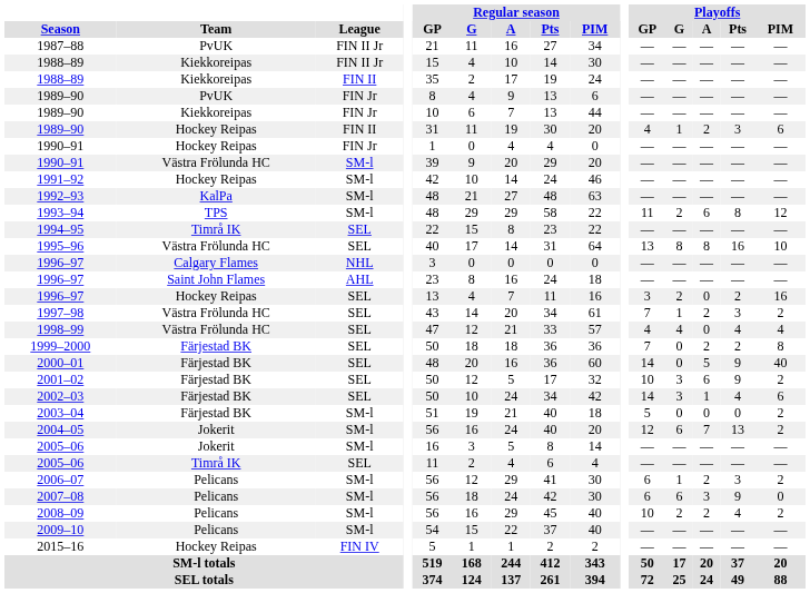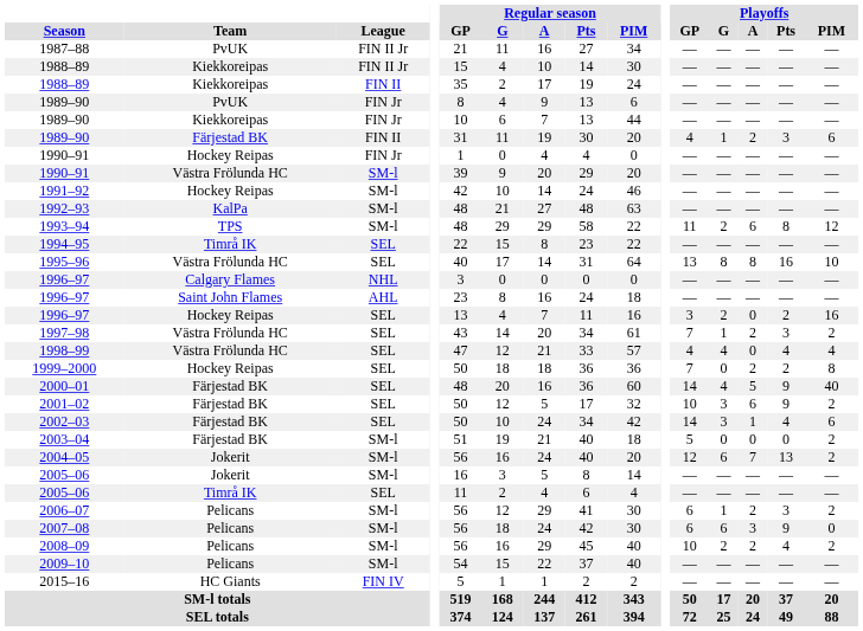 <table border="0" cellpadding="1" cellspacing="0" style="text-align:center; width:60em;">
 <tr style="background:#e0e0e0;">
 <th colspan="3"  bgcolor="#ffffff"> </th>
 <th rowspan="99" bgcolor="#ffffff"> </th>
 <th colspan="5"><a href='#'>Regular season</a></th>
 <th rowspan="99" bgcolor="#ffffff"> </th>
 <th colspan="5"><a href='#'>Playoffs</a></th>
 </tr>
 <tr style="background:#e0e0e0;">
 <th><a href='#'>Season</a></th>
 <th>Team</th>
 <th>League</th>
 <th>GP</th>
 <th><a href='#'>G</a></th>
 <th><a href='#'>A</a></th>
 <th><a href='#'>Pts</a></th>
 <th><a href='#'>PIM</a></th>
 <th>GP</th>
 <th>G</th>
 <th>A</th>
 <th>Pts</th>
 <th>PIM</th>
 </tr>
 <tr>
 <td>1987–88</td>
 <td>PvUK</td>
 <td>FIN II Jr</td>
 <td>21</td>
 <td>11</td>
 <td>16</td>
 <td>27</td>
 <td>34</td>
 <td>—</td>
 <td>—</td>
 <td>—</td>
 <td>—</td>
 <td>—</td>
 </tr>
 <tr bgcolor="#f0f0f0">
 <td>1988–89</td>
 <td>Kiekkoreipas</td>
 <td>FIN II Jr</td>
 <td>15</td>
 <td>4</td>
 <td>10</td>
 <td>14</td>
 <td>30</td>
 <td>—</td>
 <td>—</td>
 <td>—</td>
 <td>—</td>
 <td>—</td>
 </tr>
 <tr>
 <td><a href='#'>1988–89</a></td>
 <td>Kiekkoreipas</td>
 <td><a href='#'>FIN II</a></td>
 <td>35</td>
 <td>2</td>
 <td>17</td>
 <td>19</td>
 <td>24</td>
 <td>—</td>
 <td>—</td>
 <td>—</td>
 <td>—</td>
 <td>—</td>
 </tr>
 <tr bgcolor="#f0f0f0">
 <td>1989–90</td>
 <td>PvUK</td>
 <td>FIN Jr</td>
 <td>8</td>
 <td>4</td>
 <td>9</td>
 <td>13</td>
 <td>6</td>
 <td>—</td>
 <td>—</td>
 <td>—</td>
 <td>—</td>
 <td>—</td>
 </tr>
 <tr>
 <td>1989–90</td>
 <td>Kiekkoreipas</td>
 <td>FIN Jr</td>
 <td>10</td>
 <td>6</td>
 <td>7</td>
 <td>13</td>
 <td>44</td>
 <td>—</td>
 <td>—</td>
 <td>—</td>
 <td>—</td>
 <td>—</td>
 </tr>
 <tr bgcolor="#f0f0f0">
 <td><a href='#'>1989–90</a></td>
-<td>Hockey Reipas</td>
+<td><a href='#'>Färjestad BK</a></td>
 <td>FIN II</td>
 <td>31</td>
 <td>11</td>
 <td>19</td>
 <td>30</td>
 <td>20</td>
 <td>4</td>
 <td>1</td>
 <td>2</td>
 <td>3</td>
 <td>6</td>
 </tr>
 <tr>
 <td>1990–91</td>
 <td>Hockey Reipas</td>
 <td>FIN Jr</td>
 <td>1</td>
 <td>0</td>
 <td>4</td>
 <td>4</td>
 <td>0</td>
 <td>—</td>
 <td>—</td>
 <td>—</td>
 <td>—</td>
 <td>—</td>
 </tr>
 <tr bgcolor="#f0f0f0">
 <td><a href='#'>1990–91</a></td>
 <td>Västra Frölunda HC</td>
 <td><a href='#'>SM-l</a></td>
 <td>39</td>
 <td>9</td>
 <td>20</td>
 <td>29</td>
 <td>20</td>
 <td>—</td>
 <td>—</td>
 <td>—</td>
 <td>—</td>
 <td>—</td>
 </tr>
 <tr>
 <td><a href='#'>1991–92</a></td>
 <td>Hockey Reipas</td>
 <td>SM-l</td>
 <td>42</td>
 <td>10</td>
 <td>14</td>
 <td>24</td>
 <td>46</td>
 <td>—</td>
 <td>—</td>
 <td>—</td>
 <td>—</td>
 <td>—</td>
 </tr>
 <tr bgcolor="#f0f0f0">
 <td><a href='#'>1992–93</a></td>
 <td><a href='#'>KalPa</a></td>
 <td>SM-l</td>
 <td>48</td>
 <td>21</td>
 <td>27</td>
 <td>48</td>
 <td>63</td>
 <td>—</td>
 <td>—</td>
 <td>—</td>
 <td>—</td>
 <td>—</td>
 </tr>
 <tr>
 <td><a href='#'>1993–94</a></td>
 <td><a href='#'>TPS</a></td>
 <td>SM-l</td>
 <td>48</td>
 <td>29</td>
 <td>29</td>
 <td>58</td>
 <td>22</td>
 <td>11</td>
 <td>2</td>
 <td>6</td>
 <td>8</td>
 <td>12</td>
 </tr>
 <tr bgcolor="#f0f0f0">
 <td><a href='#'>1994–95</a></td>
 <td><a href='#'>Timrå IK</a></td>
 <td><a href='#'>SEL</a></td>
 <td>22</td>
 <td>15</td>
 <td>8</td>
 <td>23</td>
 <td>22</td>
 <td>—</td>
 <td>—</td>
 <td>—</td>
 <td>—</td>
 <td>—</td>
 </tr>
 <tr>
 <td><a href='#'>1995–96</a></td>
 <td>Västra Frölunda HC</td>
 <td>SEL</td>
 <td>40</td>
 <td>17</td>
 <td>14</td>
 <td>31</td>
 <td>64</td>
 <td>13</td>
 <td>8</td>
 <td>8</td>
 <td>16</td>
 <td>10</td>
 </tr>
 <tr bgcolor="#f0f0f0">
 <td><a href='#'>1996–97</a></td>
 <td><a href='#'>Calgary Flames</a></td>
 <td><a href='#'>NHL</a></td>
 <td>3</td>
 <td>0</td>
 <td>0</td>
 <td>0</td>
 <td>0</td>
 <td>—</td>
 <td>—</td>
 <td>—</td>
 <td>—</td>
 <td>—</td>
 </tr>
 <tr>
 <td><a href='#'>1996–97</a></td>
 <td><a href='#'>Saint John Flames</a></td>
 <td><a href='#'>AHL</a></td>
 <td>23</td>
 <td>8</td>
 <td>16</td>
 <td>24</td>
 <td>18</td>
 <td>—</td>
 <td>—</td>
 <td>—</td>
 <td>—</td>
 <td>—</td>
 </tr>
 <tr bgcolor="#f0f0f0">
 <td><a href='#'>1996–97</a></td>
 <td>Hockey Reipas</td>
 <td>SEL</td>
 <td>13</td>
 <td>4</td>
 <td>7</td>
 <td>11</td>
 <td>16</td>
 <td>3</td>
 <td>2</td>
 <td>0</td>
 <td>2</td>
 <td>16</td>
 </tr>
 <tr>
 <td><a href='#'>1997–98</a></td>
 <td>Västra Frölunda HC</td>
 <td>SEL</td>
 <td>43</td>
 <td>14</td>
 <td>20</td>
 <td>34</td>
 <td>61</td>
 <td>7</td>
 <td>1</td>
 <td>2</td>
 <td>3</td>
 <td>2</td>
 </tr>
 <tr bgcolor="#f0f0f0">
 <td><a href='#'>1998–99</a></td>
 <td>Västra Frölunda HC</td>
 <td>SEL</td>
 <td>47</td>
 <td>12</td>
 <td>21</td>
 <td>33</td>
 <td>57</td>
 <td>4</td>
 <td>4</td>
 <td>0</td>
 <td>4</td>
 <td>4</td>
 </tr>
 <tr>
 <td><a href='#'>1999–2000</a></td>
-<td><a href='#'>Färjestad BK</a></td>
+<td>Hockey Reipas</td>
 <td>SEL</td>
 <td>50</td>
 <td>18</td>
 <td>18</td>
 <td>36</td>
 <td>36</td>
 <td>7</td>
 <td>0</td>
 <td>2</td>
 <td>2</td>
 <td>8</td>
 </tr>
 <tr bgcolor="#f0f0f0">
 <td><a href='#'>2000–01</a></td>
 <td>Färjestad BK</td>
 <td>SEL</td>
 <td>48</td>
 <td>20</td>
 <td>16</td>
 <td>36</td>
 <td>60</td>
 <td>14</td>
-<td>0</td>
+<td>4</td>
 <td>5</td>
 <td>9</td>
 <td>40</td>
 </tr>
 <tr>
 <td><a href='#'>2001–02</a></td>
 <td>Färjestad BK</td>
 <td>SEL</td>
 <td>50</td>
 <td>12</td>
 <td>5</td>
 <td>17</td>
 <td>32</td>
 <td>10</td>
 <td>3</td>
 <td>6</td>
 <td>9</td>
 <td>2</td>
 </tr>
 <tr bgcolor="#f0f0f0">
 <td><a href='#'>2002–03</a></td>
 <td>Färjestad BK</td>
 <td>SEL</td>
 <td>50</td>
 <td>10</td>
 <td>24</td>
 <td>34</td>
 <td>42</td>
 <td>14</td>
 <td>3</td>
 <td>1</td>
 <td>4</td>
 <td>6</td>
 </tr>
 <tr>
 <td><a href='#'>2003–04</a></td>
 <td>Färjestad BK</td>
 <td>SM-l</td>
 <td>51</td>
 <td>19</td>
 <td>21</td>
 <td>40</td>
 <td>18</td>
 <td>5</td>
 <td>0</td>
 <td>0</td>
 <td>0</td>
 <td>2</td>
 </tr>
 <tr bgcolor="#f0f0f0">
 <td><a href='#'>2004–05</a></td>
 <td>Jokerit</td>
 <td>SM-l</td>
 <td>56</td>
 <td>16</td>
 <td>24</td>
 <td>40</td>
 <td>20</td>
 <td>12</td>
 <td>6</td>
 <td>7</td>
 <td>13</td>
 <td>2</td>
 </tr>
 <tr>
 <td><a href='#'>2005–06</a></td>
 <td>Jokerit</td>
 <td>SM-l</td>
 <td>16</td>
 <td>3</td>
 <td>5</td>
 <td>8</td>
 <td>14</td>
 <td>—</td>
 <td>—</td>
 <td>—</td>
 <td>—</td>
 <td>—</td>
 </tr>
 <tr bgcolor="#f0f0f0">
 <td><a href='#'>2005–06</a></td>
 <td><a href='#'>Timrå IK</a></td>
 <td>SEL</td>
 <td>11</td>
 <td>2</td>
 <td>4</td>
 <td>6</td>
 <td>4</td>
 <td>—</td>
 <td>—</td>
 <td>—</td>
 <td>—</td>
 <td>—</td>
 </tr>
 <tr>
 <td><a href='#'>2006–07</a></td>
 <td>Pelicans</td>
 <td>SM-l</td>
 <td>56</td>
 <td>12</td>
 <td>29</td>
 <td>41</td>
 <td>30</td>
 <td>6</td>
 <td>1</td>
 <td>2</td>
 <td>3</td>
 <td>2</td>
 </tr>
 <tr bgcolor="#f0f0f0">
 <td><a href='#'>2007–08</a></td>
 <td>Pelicans</td>
 <td>SM-l</td>
 <td>56</td>
 <td>18</td>
 <td>24</td>
 <td>42</td>
 <td>30</td>
 <td>6</td>
 <td>6</td>
 <td>3</td>
 <td>9</td>
 <td>0</td>
 </tr>
 <tr>
 <td><a href='#'>2008–09</a></td>
 <td>Pelicans</td>
 <td>SM-l</td>
 <td>56</td>
 <td>16</td>
 <td>29</td>
 <td>45</td>
 <td>40</td>
 <td>10</td>
 <td>2</td>
 <td>2</td>
 <td>4</td>
 <td>2</td>
 </tr>
 <tr bgcolor="#f0f0f0">
 <td><a href='#'>2009–10</a></td>
 <td>Pelicans</td>
 <td>SM-l</td>
 <td>54</td>
 <td>15</td>
 <td>22</td>
 <td>37</td>
 <td>40</td>
 <td>—</td>
 <td>—</td>
 <td>—</td>
 <td>—</td>
 <td>—</td>
 </tr>
 <tr>
 <td>2015–16</td>
-<td>Hockey Reipas</td>
+<td>HC Giants</td>
 <td><a href='#'>FIN IV</a></td>
 <td>5</td>
 <td>1</td>
 <td>1</td>
 <td>2</td>
 <td>2</td>
 <td>—</td>
 <td>—</td>
 <td>—</td>
 <td>—</td>
 <td>—</td>
 </tr>
 <tr bgcolor="#e0e0e0">
 <th colspan="3">SM-l totals</th>
 <th>519</th>
 <th>168</th>
 <th>244</th>
 <th>412</th>
 <th>343</th>
 <th>50</th>
 <th>17</th>
 <th>20</th>
 <th>37</th>
 <th>20</th>
 </tr>
 <tr bgcolor="#e0e0e0">
 <th colspan="3">SEL totals</th>
 <th>374</th>
 <th>124</th>
 <th>137</th>
 <th>261</th>
 <th>394</th>
 <th>72</th>
 <th>25</th>
 <th>24</th>
 <th>49</th>
 <th>88</th>
 </tr>
 </table>
